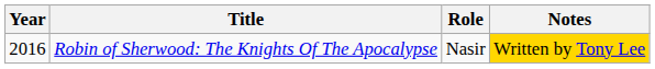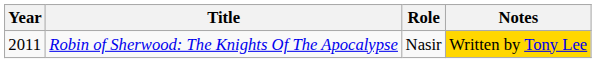 <table class="wikitable">
 <tr>
 <th>Year</th>
 <th>Title</th>
 <th>Role</th>
 <th>Notes</th>
 </tr>
 <tr>
-<td>2016</td>
+<td>2011</td>
 <td><em><a href='#'>Robin of Sherwood: The Knights Of The Apocalypse</a></em></td>
 <td>Nasir</td>
 <td style="background: gold;">Written by <a href='#'>Tony Lee</a></td>
 </tr>
 </table>
